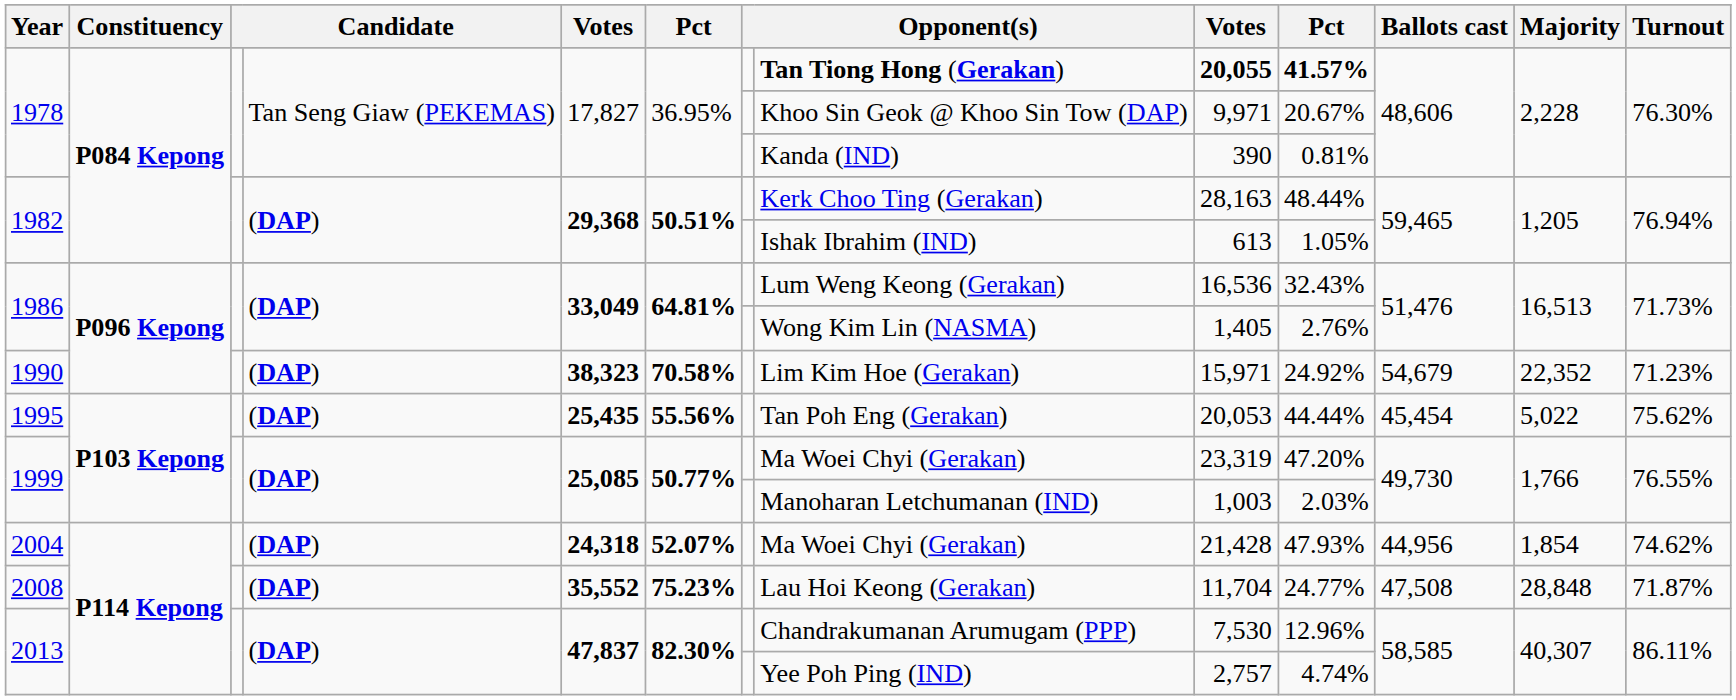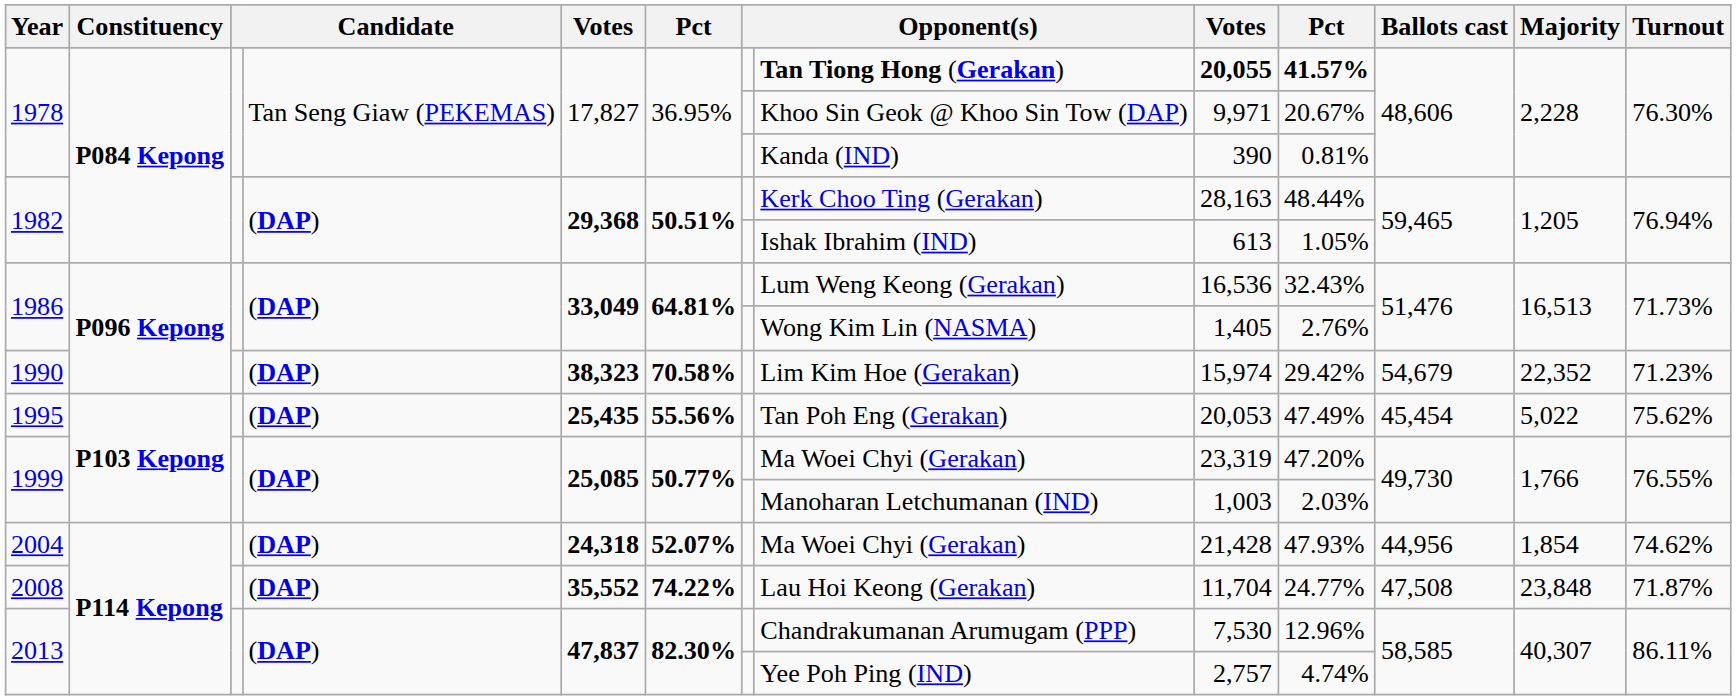 <table class="wikitable" style="margin:0.5em ; font-size:95%">
 <tr>
 <th>Year</th>
 <th>Constituency</th>
 <th colspan=2>Candidate</th>
 <th>Votes</th>
 <th>Pct</th>
 <th colspan=2>Opponent(s)</th>
 <th>Votes</th>
 <th>Pct</th>
 <th>Ballots cast</th>
 <th>Majority</th>
 <th>Turnout</th>
 </tr>
 <tr>
 <td rowspan=3><a href='#'>1978</a></td>
 <td rowspan=5><strong>P084 <a href='#'>Kepong</a></strong></td>
 <td rowspan=3 ></td>
 <td rowspan=3>Tan Seng Giaw (<a href='#'>PEKEMAS</a>)</td>
 <td rowspan=3 align=right>17,827</td>
 <td rowspan=3>36.95%</td>
 <td></td>
 <td><strong>Tan Tiong Hong</strong> (<a href='#'><strong>Gerakan</strong></a>)</td>
 <td align=right><strong>20,055</strong></td>
 <td><strong>41.57%</strong></td>
 <td rowspan=3>48,606</td>
 <td rowspan=3>2,228</td>
 <td rowspan=3>76.30%</td>
 </tr>
 <tr>
 <td></td>
 <td>Khoo Sin Geok @ Khoo Sin Tow (<a href='#'>DAP</a>)</td>
 <td align=right>9,971</td>
 <td>20.67%</td>
 </tr>
 <tr>
 <td></td>
 <td>Kanda (<a href='#'>IND</a>)</td>
 <td align=right>390</td>
 <td align=right>0.81%</td>
 </tr>
 <tr>
 <td rowspan=2><a href='#'>1982</a></td>
 <td rowspan=2 ></td>
 <td rowspan=2> (<a href='#'><strong>DAP</strong></a>)</td>
 <td rowspan=2 align=right><strong>29,368</strong></td>
 <td rowspan=2><strong>50.51%</strong></td>
 <td></td>
 <td><a href='#'>Kerk Choo Ting</a> (<a href='#'>Gerakan</a>)</td>
 <td align=right>28,163</td>
 <td>48.44%</td>
 <td rowspan=2>59,465</td>
 <td rowspan=2>1,205</td>
 <td rowspan=2>76.94%</td>
 </tr>
 <tr>
 <td></td>
 <td>Ishak Ibrahim (<a href='#'>IND</a>)</td>
 <td align=right>613</td>
 <td align=right>1.05%</td>
 </tr>
 <tr>
 <td rowspan=2><a href='#'>1986</a></td>
 <td rowspan=3><strong>P096 <a href='#'>Kepong</a></strong></td>
 <td rowspan=2 ></td>
 <td rowspan=2> (<a href='#'><strong>DAP</strong></a>)</td>
 <td rowspan=2 align=right><strong>33,049</strong></td>
 <td rowspan=2><strong>64.81%</strong></td>
 <td></td>
 <td>Lum Weng Keong (<a href='#'>Gerakan</a>)</td>
 <td align=right>16,536</td>
 <td>32.43%</td>
 <td rowspan=2>51,476</td>
 <td rowspan=2>16,513</td>
 <td rowspan=2>71.73%</td>
 </tr>
 <tr>
 <td bgcolor=></td>
 <td>Wong Kim Lin (<a href='#'>NASMA</a>)</td>
 <td align=right>1,405</td>
 <td align=right>2.76%</td>
 </tr>
 <tr>
 <td><a href='#'>1990</a></td>
 <td></td>
 <td> (<a href='#'><strong>DAP</strong></a>)</td>
 <td align=right><strong>38,323</strong></td>
 <td><strong>70.58%</strong></td>
 <td></td>
 <td>Lim Kim Hoe (<a href='#'>Gerakan</a>)</td>
-<td align=right>15,971</td>
-<td>24.92%</td>
+<td align=right>15,974</td>
+<td>29.42%</td>
 <td>54,679</td>
 <td>22,352</td>
 <td>71.23%</td>
 </tr>
 <tr>
 <td><a href='#'>1995</a></td>
 <td rowspan=3><strong>P103 <a href='#'>Kepong</a></strong></td>
 <td></td>
 <td> (<a href='#'><strong>DAP</strong></a>)</td>
 <td align=right><strong>25,435</strong></td>
 <td><strong>55.56%</strong></td>
 <td></td>
 <td>Tan Poh Eng (<a href='#'>Gerakan</a>)</td>
 <td align=right>20,053</td>
-<td>44.44%</td>
+<td>47.49%</td>
 <td>45,454</td>
 <td>5,022</td>
 <td>75.62%</td>
 </tr>
 <tr>
 <td rowspan=2><a href='#'>1999</a></td>
 <td rowspan=2 ></td>
 <td rowspan=2> (<a href='#'><strong>DAP</strong></a>)</td>
 <td rowspan=2 align=right><strong>25,085</strong></td>
 <td rowspan=2><strong>50.77%</strong></td>
 <td></td>
 <td>Ma Woei Chyi (<a href='#'>Gerakan</a>)</td>
 <td align=right>23,319</td>
 <td>47.20%</td>
 <td rowspan=2>49,730</td>
 <td rowspan=2>1,766</td>
 <td rowspan=2>76.55%</td>
 </tr>
 <tr>
 <td></td>
 <td>Manoharan Letchumanan (<a href='#'>IND</a>)</td>
 <td align=right>1,003</td>
 <td align=right>2.03%</td>
 </tr>
 <tr>
 <td><a href='#'>2004</a></td>
 <td rowspan=4><strong>P114 <a href='#'>Kepong</a></strong></td>
 <td></td>
 <td> (<a href='#'><strong>DAP</strong></a>)</td>
 <td align=right><strong>24,318</strong></td>
 <td><strong>52.07%</strong></td>
 <td></td>
 <td>Ma Woei Chyi (<a href='#'>Gerakan</a>)</td>
 <td align=right>21,428</td>
 <td>47.93%</td>
 <td>44,956</td>
 <td>1,854</td>
 <td>74.62%</td>
 </tr>
 <tr>
 <td><a href='#'>2008</a></td>
 <td></td>
 <td> (<a href='#'><strong>DAP</strong></a>)</td>
 <td align=right><strong>35,552</strong></td>
-<td><strong>75.23%</strong></td>
+<td><strong>74.22%</strong></td>
 <td></td>
 <td>Lau Hoi Keong (<a href='#'>Gerakan</a>)</td>
 <td align=right>11,704</td>
 <td>24.77%</td>
 <td>47,508</td>
-<td>28,848</td>
+<td>23,848</td>
 <td>71.87%</td>
 </tr>
 <tr>
 <td rowspan=2><a href='#'>2013</a></td>
 <td rowspan=2 ></td>
 <td rowspan=2> (<a href='#'><strong>DAP</strong></a>)</td>
 <td rowspan=2 align=right><strong>47,837</strong></td>
 <td rowspan=2><strong>82.30%</strong></td>
 <td></td>
 <td>Chandrakumanan Arumugam (<a href='#'>PPP</a>)</td>
 <td align=right>7,530</td>
 <td>12.96%</td>
 <td rowspan=2>58,585</td>
 <td rowspan=2>40,307</td>
 <td rowspan=2>86.11%</td>
 </tr>
 <tr>
 <td></td>
 <td>Yee Poh Ping (<a href='#'>IND</a>)</td>
 <td align=right>2,757</td>
 <td align=right>4.74%</td>
 </tr>
 </table>
